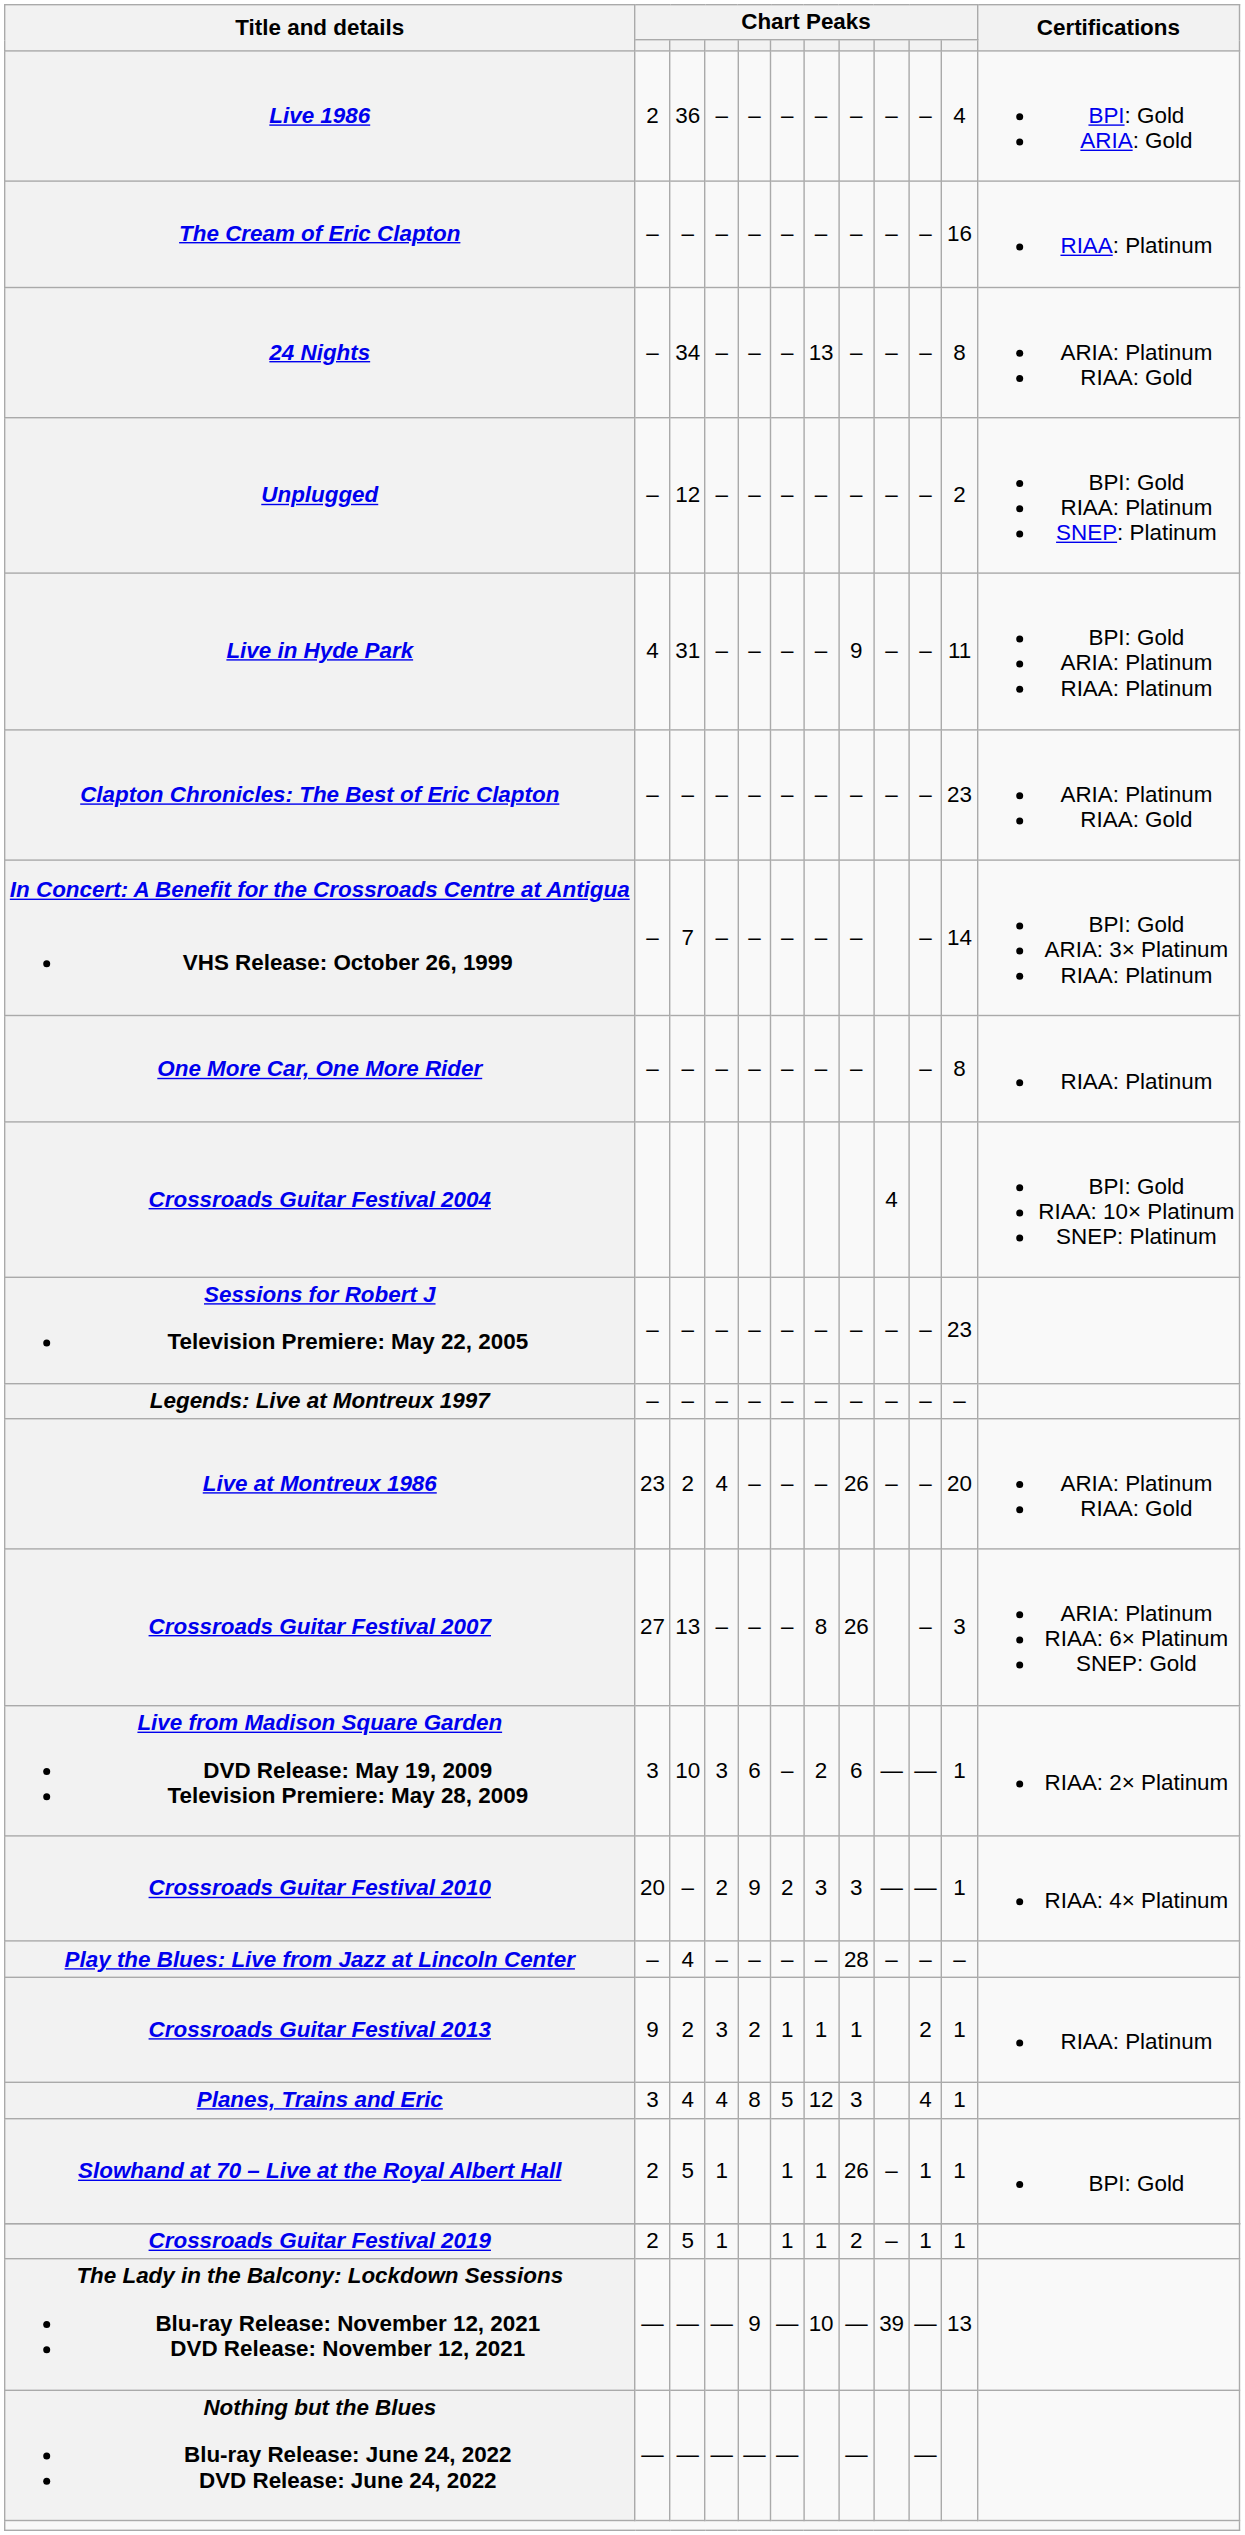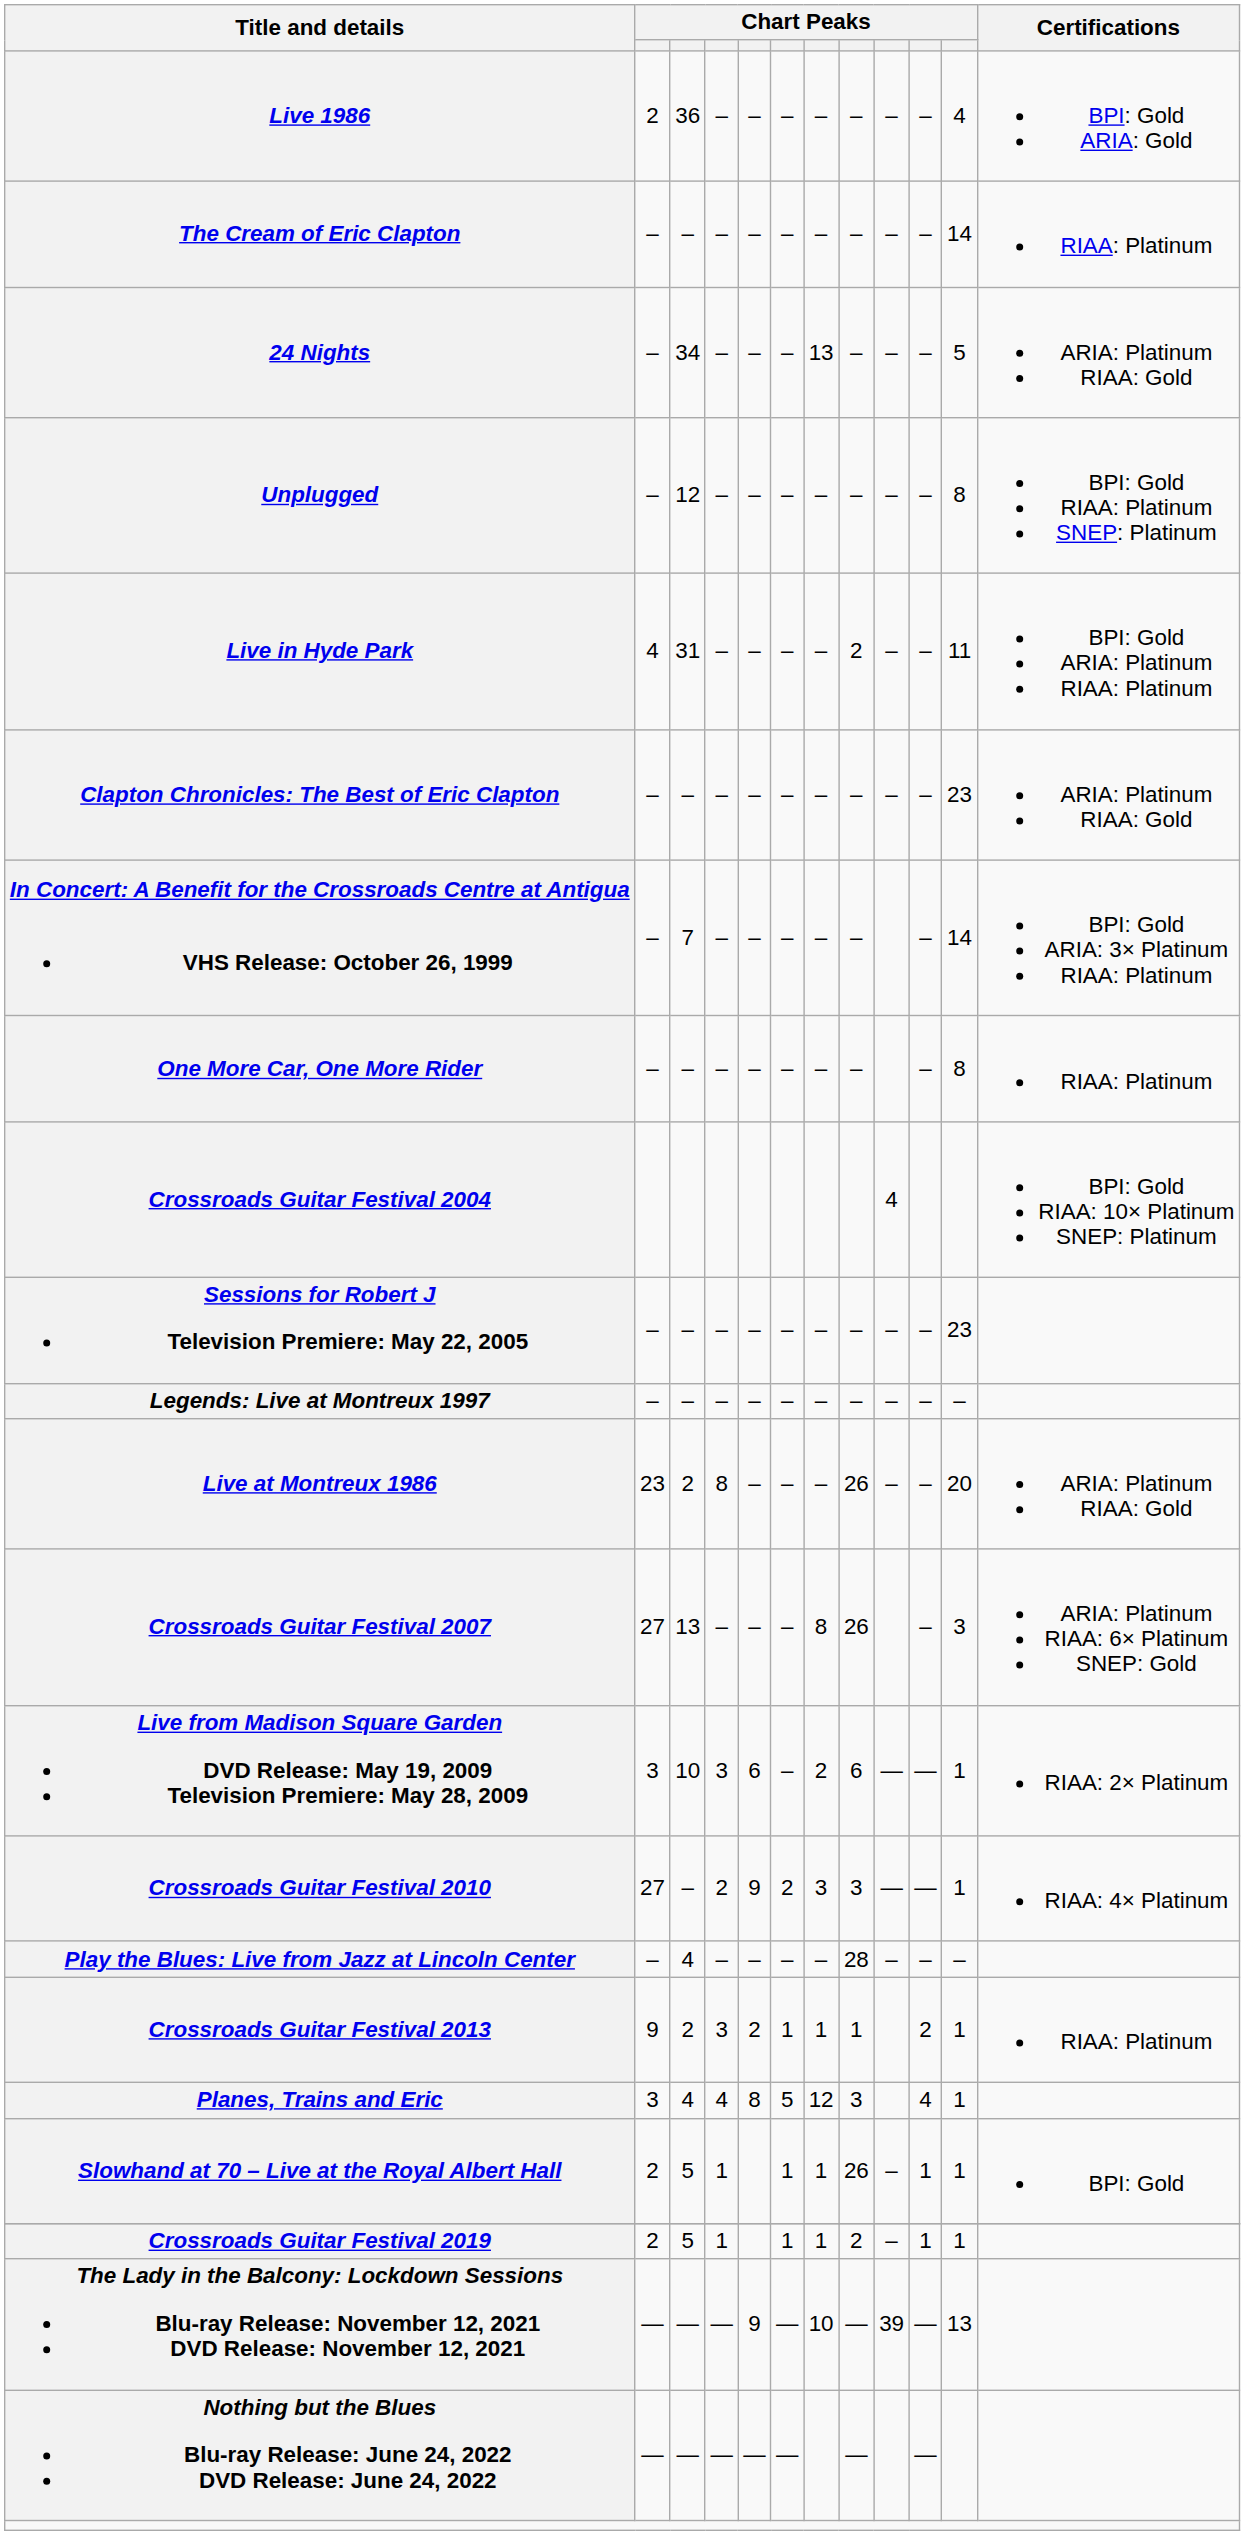 <table class="wikitable plainrowheaders" style="text-align:center;">
 <tr>
 <th rowspan="2">Title and details</th>
 <th colspan="10">Chart Peaks</th>
 <th rowspan="2">Certifications</th>
 </tr>
 <tr>
 <th></th>
 <th></th>
 <th></th>
 <th></th>
 <th></th>
 <th></th>
 <th></th>
 <th></th>
 <th></th>
 <th></th>
 </tr>
 <tr>
 <th scope="row"><em><a href='#'>Live 1986</a></em><br></th>
 <td>2 </td>
 <td>36<br></td>
 <td>–</td>
 <td>–</td>
 <td>–</td>
 <td>–</td>
 <td>–</td>
 <td>–</td>
 <td>–</td>
 <td>4<br></td>
 <td><br><ul><li><a href='#'>BPI</a>: Gold</li><li><a href='#'>ARIA</a>: Gold</li></ul></td>
 </tr>
 <tr>
 <th scope="row"><em><a href='#'>The Cream of Eric Clapton</a></em><br></th>
 <td>–</td>
 <td>–</td>
 <td>–</td>
 <td>–</td>
 <td>–</td>
 <td>–</td>
 <td>–</td>
 <td>–</td>
 <td>–</td>
-<td>16 <br></td>
+<td>14 <br></td>
 <td><br><ul><li><a href='#'>RIAA</a>: Platinum</li></ul></td>
 </tr>
 <tr>
 <th scope="row"><em><a href='#'>24 Nights</a></em><br></th>
 <td>–</td>
 <td>34<br></td>
 <td>–</td>
 <td>–</td>
 <td>–</td>
 <td>13<br></td>
 <td>–</td>
 <td>–</td>
 <td>–</td>
-<td>8</td>
+<td>5</td>
 <td><br><ul><li>ARIA: Platinum</li><li>RIAA: Gold</li></ul></td>
 </tr>
 <tr>
 <th scope="row"><em><a href='#'>Unplugged</a></em><br></th>
 <td>–</td>
 <td>12</td>
 <td>–</td>
 <td>–</td>
 <td>–</td>
 <td>–</td>
 <td>–</td>
 <td>–</td>
 <td>–</td>
-<td>2 </td>
+<td>8 </td>
 <td><br><ul><li>BPI: Gold</li><li>RIAA: Platinum</li><li><a href='#'>SNEP</a>: Platinum</li></ul></td>
 </tr>
 <tr>
 <th scope="row"><em><a href='#'>Live in Hyde Park</a></em><br></th>
 <td>4 </td>
 <td>31 </td>
 <td>–</td>
 <td>–</td>
 <td>–</td>
 <td>–</td>
-<td>9<br></td>
+<td>2<br></td>
 <td>–</td>
 <td>–</td>
 <td>11</td>
 <td><br><ul><li>BPI: Gold</li><li>ARIA: Platinum</li><li>RIAA: Platinum</li></ul></td>
 </tr>
 <tr>
 <th scope="row"><em><a href='#'>Clapton Chronicles: The Best of Eric Clapton</a></em><br></th>
 <td>–</td>
 <td>–</td>
 <td>–</td>
 <td>–</td>
 <td>–</td>
 <td>–</td>
 <td>–</td>
 <td>–</td>
 <td>–</td>
 <td>23</td>
 <td><br><ul><li>ARIA: Platinum</li><li>RIAA: Gold</li></ul></td>
 </tr>
 <tr>
 <th scope="row"><em><a href='#'>In Concert: A Benefit for the Crossroads Centre at Antigua</a></em><br><br><ul><li>VHS Release: October 26, 1999</li></ul></th>
 <td>–</td>
 <td>7 </td>
 <td>–</td>
 <td>–</td>
 <td>–</td>
 <td>–</td>
 <td>–</td>
 <td></td>
 <td>–</td>
 <td>14</td>
 <td><br><ul><li>BPI: Gold</li><li>ARIA: 3× Platinum</li><li>RIAA: Platinum</li></ul></td>
 </tr>
 <tr>
 <th scope="row"><em><a href='#'>One More Car, One More Rider</a></em><br></th>
 <td>–</td>
 <td>–</td>
 <td>–</td>
 <td>–</td>
 <td>–</td>
 <td>–</td>
 <td>–</td>
 <td></td>
 <td>–</td>
 <td>8 </td>
 <td><br><ul><li>RIAA: Platinum</li></ul></td>
 </tr>
 <tr>
 <th scope="row"><em><a href='#'>Crossroads Guitar Festival 2004</a></em><br></th>
 <td></td>
 <td></td>
 <td></td>
 <td></td>
 <td></td>
 <td></td>
 <td></td>
 <td>4</td>
 <td></td>
 <td></td>
 <td><br><ul><li>BPI: Gold</li><li>RIAA: 10× Platinum</li><li>SNEP: Platinum</li></ul></td>
 </tr>
 <tr>
 <th scope="row"><em><a href='#'>Sessions for Robert J</a></em><br><ul><li>Television Premiere: May 22, 2005</li></ul></th>
 <td>–</td>
 <td>–</td>
 <td>–</td>
 <td>–</td>
 <td>–</td>
 <td>–</td>
 <td>–</td>
 <td>–</td>
 <td>–</td>
 <td>23<br></td>
 <td></td>
 </tr>
 <tr>
 <th scope="row"><em>Legends: Live at Montreux 1997</em><br></th>
 <td>–</td>
 <td>–</td>
 <td>–</td>
 <td>–</td>
 <td>–</td>
 <td>–</td>
 <td>–</td>
 <td>–</td>
 <td>–</td>
 <td>–</td>
 <td></td>
 </tr>
 <tr>
 <th scope="row"><em><a href='#'>Live at Montreux 1986</a></em><br></th>
 <td>23<br></td>
 <td>2 </td>
-<td>4<br></td>
+<td>8<br></td>
 <td>–</td>
 <td>–</td>
 <td>–</td>
 <td>26<br></td>
 <td>–</td>
 <td>–</td>
 <td>20</td>
 <td><br><ul><li>ARIA: Platinum</li><li>RIAA: Gold</li></ul></td>
 </tr>
 <tr>
 <th scope="row"><em><a href='#'>Crossroads Guitar Festival 2007</a></em><br></th>
 <td>27<br></td>
 <td>13 </td>
 <td>–</td>
 <td>–</td>
 <td>–</td>
 <td>8<br></td>
 <td>26<br></td>
 <td></td>
 <td>–</td>
 <td>3</td>
 <td><br><ul><li>ARIA: Platinum</li><li>RIAA: 6× Platinum</li><li>SNEP: Gold</li></ul></td>
 </tr>
 <tr>
 <th scope="row"><em><a href='#'>Live from Madison Square Garden</a></em><br><ul><li>DVD Release: May 19, 2009</li><li>Television Premiere: May 28, 2009</li></ul></th>
 <td>3<br></td>
 <td>10<br></td>
 <td>3<br></td>
 <td>6<br></td>
 <td>–</td>
 <td>2<br></td>
 <td>6<br></td>
 <td>—</td>
 <td>—</td>
 <td>1</td>
 <td><br><ul><li>RIAA: 2× Platinum</li></ul></td>
 </tr>
 <tr>
 <th scope="row"><em><a href='#'>Crossroads Guitar Festival 2010</a></em><br></th>
-<td>20<br></td>
+<td>27<br></td>
 <td>–</td>
 <td>2<br></td>
 <td>9<br></td>
 <td>2</td>
 <td>3<br></td>
 <td>3<br></td>
 <td>—</td>
 <td>—</td>
 <td>1</td>
 <td><br><ul><li>RIAA: 4× Platinum</li></ul></td>
 </tr>
 <tr>
 <th scope="row"><em><a href='#'>Play the Blues: Live from Jazz at Lincoln Center</a></em></th>
 <td>–</td>
 <td>4<br></td>
 <td>–</td>
 <td>–</td>
 <td>–</td>
 <td>–</td>
 <td>28<br></td>
 <td>–</td>
 <td>–</td>
 <td>–</td>
 <td></td>
 </tr>
 <tr>
 <th scope="row"><em><a href='#'>Crossroads Guitar Festival 2013</a></em><br></th>
 <td>9<br></td>
 <td>2<br></td>
 <td>3<br></td>
 <td>2<br></td>
 <td>1</td>
 <td>1<br></td>
 <td>1<br></td>
 <td></td>
 <td>2<br></td>
 <td>1</td>
 <td><br><ul><li>RIAA: Platinum</li></ul></td>
 </tr>
 <tr>
 <th scope="row"><em><a href='#'>Planes, Trains and Eric</a></em><br></th>
 <td>3<br></td>
 <td>4<br></td>
 <td>4<br></td>
 <td>8<br></td>
 <td>5<br></td>
 <td>12<br></td>
 <td>3<br></td>
 <td></td>
 <td>4<br></td>
 <td>1<br></td>
 <td></td>
 </tr>
 <tr>
 <th scope="row"><em><a href='#'>Slowhand at 70 – Live at the Royal Albert Hall</a></em><br></th>
 <td>2<br></td>
 <td>5<br></td>
 <td>1<br></td>
 <td></td>
 <td>1<br></td>
 <td>1<br></td>
 <td>26<br></td>
 <td>–</td>
 <td>1<br></td>
 <td>1<br></td>
 <td><br><ul><li>BPI: Gold</li></ul></td>
 </tr>
 <tr>
 </tr>
 <tr>
 <th scope="row"><em><a href='#'>Crossroads Guitar Festival 2019</a></em><br></th>
 <td>2<br></td>
 <td>5<br></td>
 <td>1<br></td>
 <td></td>
 <td>1<br></td>
 <td>1<br></td>
 <td>2<br></td>
 <td>–</td>
 <td>1<br></td>
 <td>1<br></td>
 <td></td>
 </tr>
 <tr>
 <th scope="row"><em>The Lady in the Balcony: Lockdown Sessions</em><br><ul><li>Blu-ray Release: November 12, 2021</li><li>DVD Release: November 12, 2021</li></ul></th>
 <td>—</td>
 <td>—</td>
 <td>—</td>
 <td>9</td>
 <td>—</td>
 <td>10</td>
 <td>—</td>
 <td>39<br></td>
 <td>—</td>
 <td>13</td>
 <td></td>
 </tr>
 <tr>
 <th scope="row"><em>Nothing but the Blues</em><br><ul><li>Blu-ray Release: June 24, 2022</li><li>DVD Release: June 24, 2022</li></ul></th>
 <td>—</td>
 <td>—</td>
 <td>—</td>
 <td>—</td>
 <td>—</td>
 <td></td>
 <td>—</td>
 <td></td>
 <td>—</td>
 <td></td>
 <td></td>
 </tr>
 <tr>
 <td colspan="13"></td>
 </tr>
 </table>
